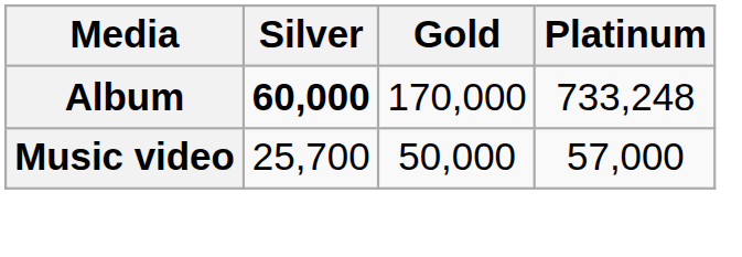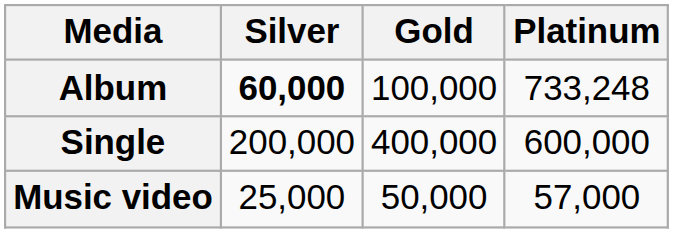 <table class="wikitable">
 <tr>
 <th>Media</th>
 <th>Silver</th>
 <th>Gold</th>
 <th>Platinum</th>
 </tr>
 <tr>
 <th scope="row" style="text-align:center;">Album</th>
 <td style="text-align:center;"><strong>60,000</strong></td>
-<td style="text-align:center;">170,000</td>
+<td style="text-align:center;">100,000</td>
 <td style="text-align:center;">733,248</td>
 </tr>
 <tr>
+<th scope="row" style="text-align:center;">Single</th>
+<td style="text-align:center;">200,000</td>
+<td style="text-align:center;">400,000</td>
+<td style="text-align:center;">600,000</td>
+</tr>
+<tr>
 <th scope="row" style="text-align:center;">Music video</th>
-<td style="text-align:center;">25,700</td>
+<td style="text-align:center;">25,000</td>
 <td style="text-align:center;">50,000</td>
 <td style="text-align:center;">57,000</td>
 </tr>
 </table>
